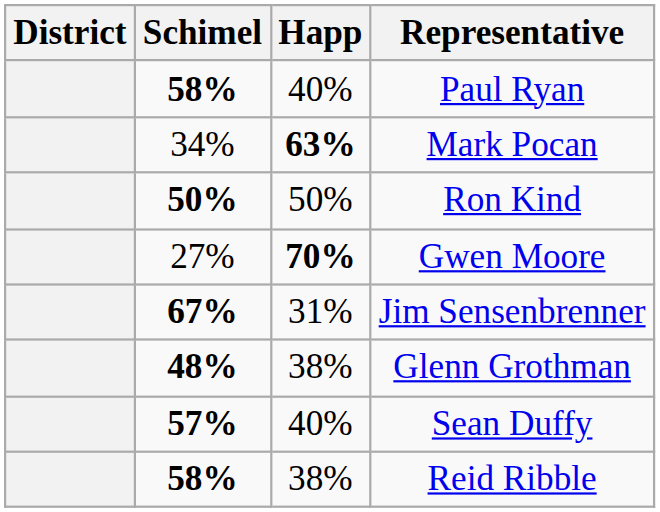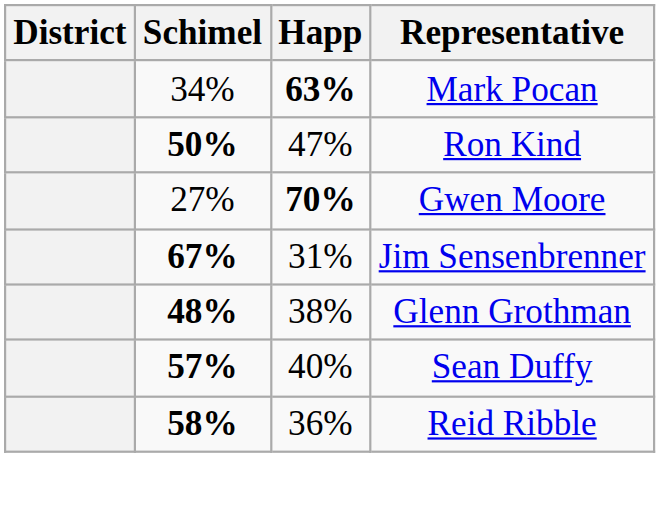 <table class=wikitable>
 <tr>
 <th>District</th>
 <th>Schimel</th>
 <th>Happ</th>
 <th>Representative</th>
-</tr>
-<tr align=center>
-<th></th>
-<td><strong>58%</strong></td>
-<td>40%</td>
-<td><a href='#'>Paul Ryan</a></td>
 </tr>
 <tr align=center>
 <th></th>
 <td>34%</td>
 <td><strong>63%</strong></td>
 <td><a href='#'>Mark Pocan</a></td>
 </tr>
 <tr align=center>
 <th></th>
 <td><strong>50%</strong></td>
-<td>50%</td>
+<td>47%</td>
 <td><a href='#'>Ron Kind</a></td>
 </tr>
 <tr align=center>
 <th></th>
 <td>27%</td>
 <td><strong>70%</strong></td>
 <td><a href='#'>Gwen Moore</a></td>
 </tr>
 <tr align=center>
 <th></th>
 <td><strong>67%</strong></td>
 <td>31%</td>
 <td><a href='#'>Jim Sensenbrenner</a></td>
 </tr>
 <tr align=center>
 <th></th>
 <td><strong>48%</strong></td>
 <td>38%</td>
 <td><a href='#'>Glenn Grothman</a></td>
 </tr>
 <tr align=center>
 <th></th>
 <td><strong>57%</strong></td>
 <td>40%</td>
 <td><a href='#'>Sean Duffy</a></td>
 </tr>
 <tr align=center>
 <th></th>
 <td><strong>58%</strong></td>
-<td>38%</td>
+<td>36%</td>
 <td><a href='#'>Reid Ribble</a></td>
 </tr>
 </table>
